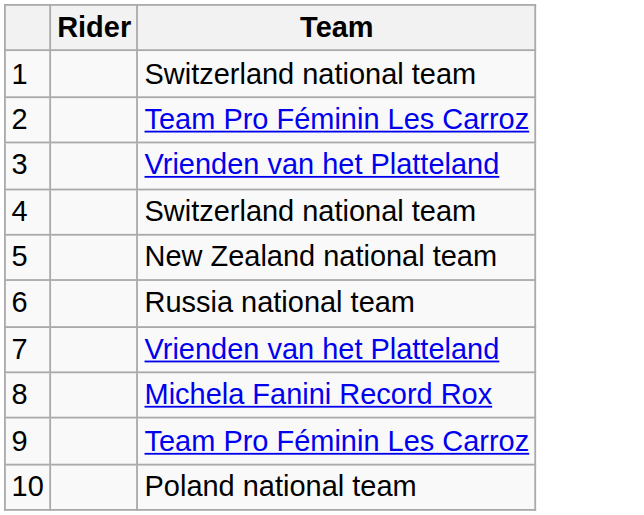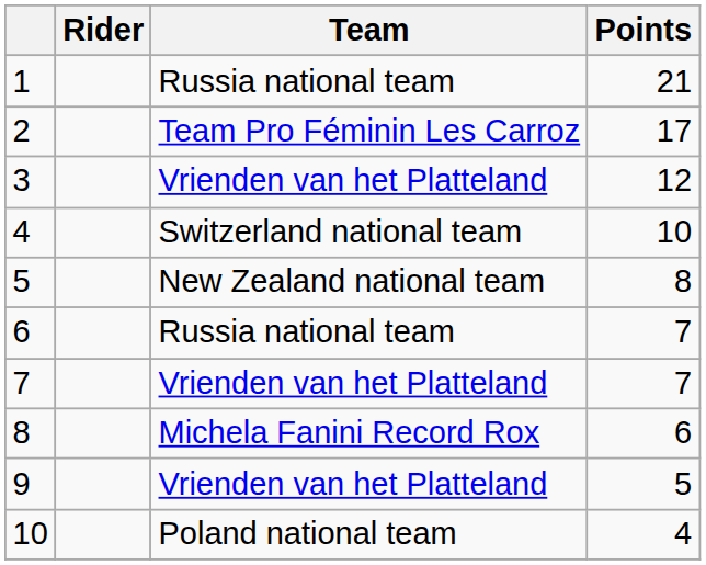 <table class="wikitable">
 <tr>
 <th></th>
 <th>Rider</th>
 <th>Team</th>
+<th>Points</th>
 </tr>
 <tr>
 <td>1</td>
 <td></td>
-<td>Switzerland national team</td>
+<td>Russia national team</td>
+<td align="right">21</td>
 </tr>
 <tr>
 <td>2</td>
 <td></td>
 <td><a href='#'>Team Pro Féminin Les Carroz</a></td>
+<td align="right">17</td>
 </tr>
 <tr>
 <td>3</td>
 <td></td>
 <td><a href='#'>Vrienden van het Platteland</a></td>
+<td align="right">12</td>
 </tr>
 <tr>
 <td>4</td>
 <td></td>
 <td>Switzerland national team</td>
+<td align="right">10</td>
 </tr>
 <tr>
 <td>5</td>
 <td></td>
 <td>New Zealand national team</td>
+<td align="right">8</td>
 </tr>
 <tr>
 <td>6</td>
 <td></td>
 <td>Russia national team</td>
+<td align="right">7</td>
 </tr>
 <tr>
 <td>7</td>
 <td></td>
 <td><a href='#'>Vrienden van het Platteland</a></td>
+<td align="right">7</td>
 </tr>
 <tr>
 <td>8</td>
 <td></td>
 <td><a href='#'>Michela Fanini Record Rox</a></td>
+<td align="right">6</td>
 </tr>
 <tr>
 <td>9</td>
 <td></td>
-<td><a href='#'>Team Pro Féminin Les Carroz</a></td>
+<td><a href='#'>Vrienden van het Platteland</a></td>
+<td align="right">5</td>
 </tr>
 <tr>
 <td>10</td>
 <td></td>
 <td>Poland national team</td>
+<td align="right">4</td>
 </tr>
 </table>
